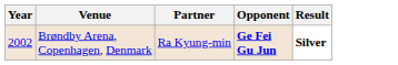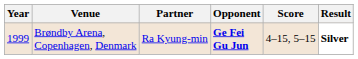 <table class="sortable wikitable" style="font-size: 90%;">
 <tr>
 <th>Year</th>
 <th>Venue</th>
 <th>Partner</th>
 <th>Opponent</th>
+<th>Score</th>
 <th>Result</th>
 </tr>
 <tr style="background:#F3E6D7">
-<td align="center"><a href='#'>2002</a></td>
+<td align="center"><a href='#'>1999</a></td>
 <td align="left"><a href='#'>Brøndby Arena</a>,<br><a href='#'>Copenhagen</a>, <a href='#'>Denmark</a></td>
 <td align="left"> <a href='#'>Ra Kyung-min</a></td>
 <td align="left"><strong> <a href='#'>Ge Fei</a> <br>  <a href='#'>Gu Jun</a></strong></td>
+<td align="left">4–15, 5–15</td>
 <td style="text-align:left; background:white"> <strong>Silver</strong></td>
 </tr>
 </table>
